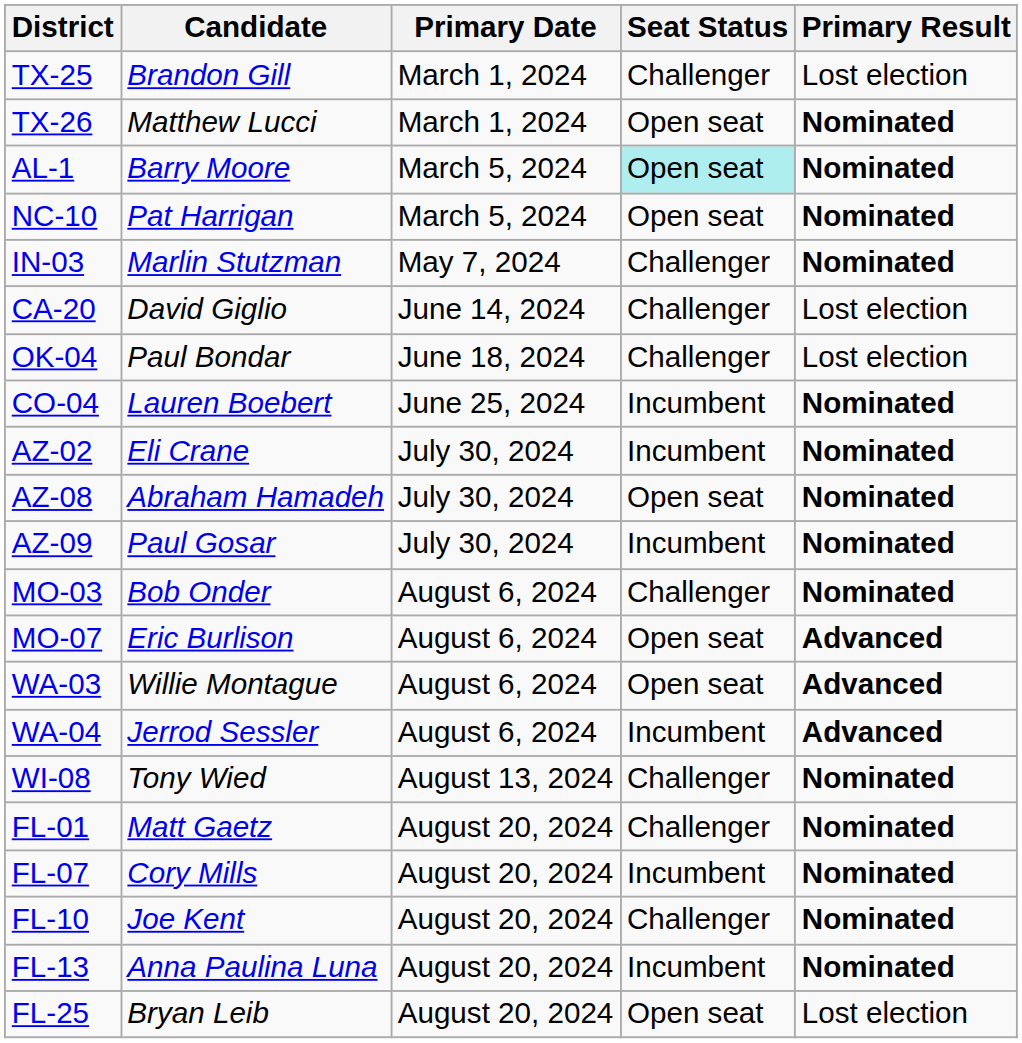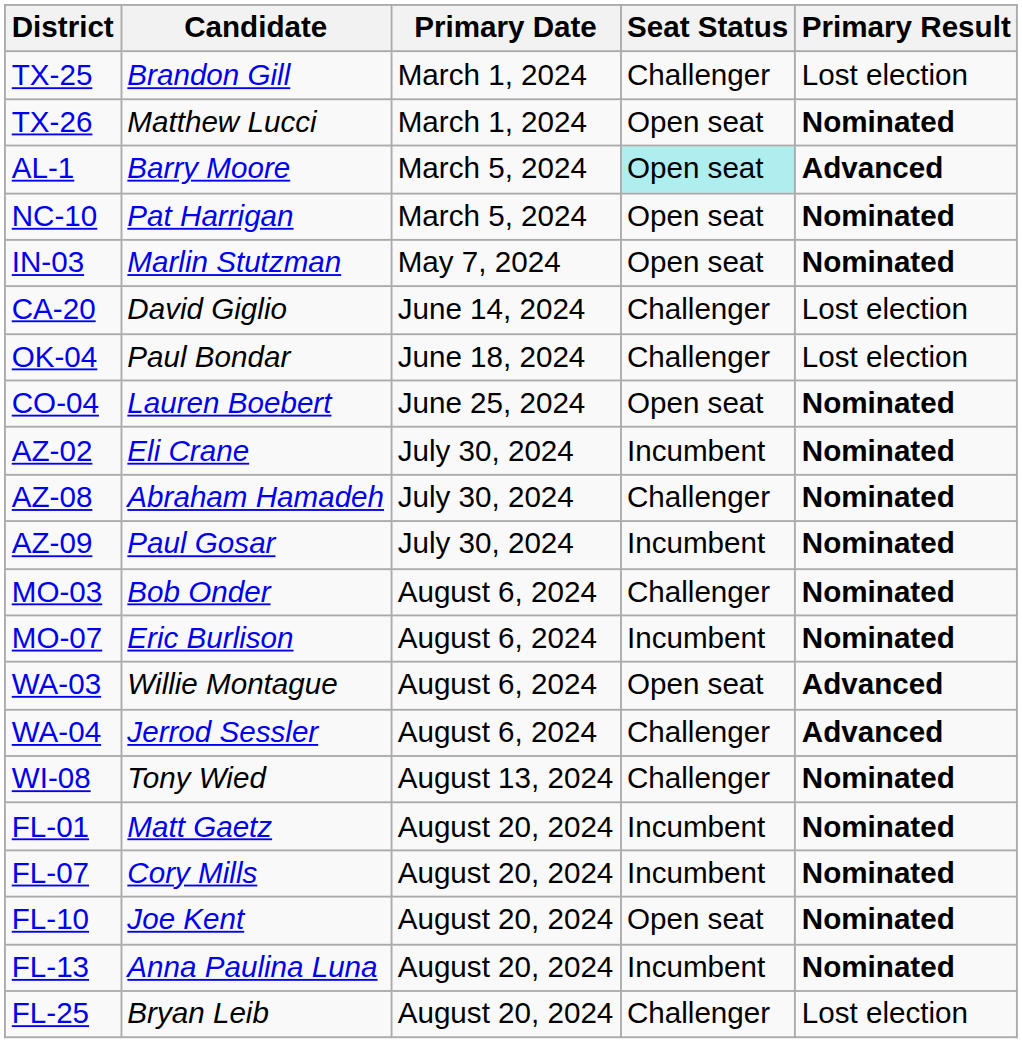 <table class="wikitable sortable">
 <tr>
 <th bgcolor="teal">District</th>
 <th bgcolor="teal">Candidate</th>
 <th bgcolor="teal">Primary Date</th>
 <th>Seat Status</th>
 <th>Primary Result</th>
 </tr>
 <tr>
 <td> <a href='#'>TX-25</a></td>
 <td><em><a href='#'>Brandon Gill</a></em></td>
 <td>March 1, 2024</td>
 <td>Challenger</td>
 <td> Lost election</td>
 </tr>
 <tr>
 <td> <a href='#'>TX-26</a></td>
 <td><em>Matthew Lucci</em></td>
 <td>March 1, 2024</td>
 <td>Open seat</td>
 <td> <strong>Nominated</strong></td>
 </tr>
 <tr>
 <td> <a href='#'>AL-1</a></td>
 <td><em><a href='#'>Barry Moore</a></em></td>
 <td>March 5, 2024</td>
 <td style="background: paleturquoise;">Open seat</td>
-<td> <strong>Nominated</strong></td>
+<td> <strong>Advanced</strong></td>
 </tr>
 <tr>
 <td> <a href='#'>NC-10</a></td>
 <td><em><a href='#'>Pat Harrigan</a></em></td>
 <td>March 5, 2024</td>
 <td>Open seat</td>
 <td> <strong>Nominated</strong></td>
 </tr>
 <tr>
 <td> <a href='#'>IN-03</a></td>
 <td><em><a href='#'>Marlin Stutzman</a></em></td>
 <td>May 7, 2024</td>
-<td>Challenger</td>
+<td>Open seat</td>
 <td> <strong>Nominated</strong></td>
 </tr>
 <tr>
 <td> <a href='#'>CA-20</a></td>
 <td><em>David Giglio</em></td>
 <td>June 14, 2024</td>
 <td>Challenger</td>
 <td> Lost election</td>
 </tr>
 <tr>
 <td> <a href='#'>OK-04</a></td>
 <td><em>Paul Bondar</em></td>
 <td>June 18, 2024</td>
 <td>Challenger</td>
 <td> Lost election</td>
 </tr>
 <tr>
 <td> <a href='#'>CO-04</a></td>
 <td><em><a href='#'>Lauren Boebert</a></em></td>
 <td>June 25, 2024</td>
-<td>Incumbent</td>
+<td>Open seat</td>
 <td> <strong>Nominated</strong></td>
 </tr>
 <tr>
 <td> <a href='#'>AZ-02</a></td>
 <td><em><a href='#'>Eli Crane</a></em></td>
 <td>July 30, 2024</td>
 <td>Incumbent</td>
 <td> <strong>Nominated</strong></td>
 </tr>
 <tr>
 <td> <a href='#'>AZ-08</a></td>
 <td><em><a href='#'>Abraham Hamadeh</a></em></td>
 <td>July 30, 2024</td>
-<td>Open seat</td>
+<td>Challenger</td>
 <td> <strong>Nominated</strong></td>
 </tr>
 <tr>
 <td> <a href='#'>AZ-09</a></td>
 <td><em><a href='#'>Paul Gosar</a></em></td>
 <td>July 30, 2024</td>
 <td>Incumbent</td>
 <td> <strong>Nominated</strong></td>
 </tr>
 <tr>
 <td> <a href='#'>MO-03</a></td>
 <td><em><a href='#'>Bob Onder</a></em></td>
 <td>August 6, 2024</td>
 <td>Challenger</td>
 <td> <strong>Nominated</strong></td>
 </tr>
 <tr>
 <td> <a href='#'>MO-07</a></td>
 <td><em><a href='#'>Eric Burlison</a></em></td>
 <td>August 6, 2024</td>
-<td>Open seat</td>
-<td> <strong>Advanced</strong></td>
+<td>Incumbent</td>
+<td> <strong>Nominated</strong></td>
 </tr>
 <tr>
 <td> <a href='#'>WA-03</a></td>
 <td><em>Willie Montague</em></td>
 <td>August 6, 2024</td>
 <td>Open seat</td>
 <td> <strong>Advanced</strong></td>
 </tr>
 <tr>
 <td> <a href='#'>WA-04</a></td>
 <td><em><a href='#'>Jerrod Sessler</a></em></td>
 <td>August 6, 2024</td>
-<td>Incumbent</td>
+<td>Challenger</td>
 <td> <strong>Advanced</strong></td>
 </tr>
 <tr>
 <td> <a href='#'>WI-08</a></td>
 <td><em>Tony Wied</em></td>
 <td>August 13, 2024</td>
 <td>Challenger</td>
 <td> <strong>Nominated</strong></td>
 </tr>
 <tr>
 <td> <a href='#'>FL-01</a></td>
 <td><em><a href='#'>Matt Gaetz</a></em></td>
 <td>August 20, 2024</td>
-<td>Challenger</td>
+<td>Incumbent</td>
 <td> <strong>Nominated</strong></td>
 </tr>
 <tr>
 <td> <a href='#'>FL-07</a></td>
 <td><em><a href='#'>Cory Mills</a></em></td>
 <td>August 20, 2024</td>
 <td>Incumbent</td>
 <td> <strong>Nominated</strong></td>
 </tr>
 <tr>
 <td> <a href='#'>FL-10</a></td>
 <td><em><a href='#'>Joe Kent</a></em></td>
 <td>August 20, 2024</td>
-<td>Challenger</td>
+<td>Open seat</td>
 <td> <strong>Nominated</strong></td>
 </tr>
 <tr>
 <td> <a href='#'>FL-13</a></td>
 <td><em><a href='#'>Anna Paulina Luna</a></em></td>
 <td>August 20, 2024</td>
 <td>Incumbent</td>
 <td> <strong>Nominated</strong></td>
 </tr>
 <tr>
 <td> <a href='#'>FL-25</a></td>
 <td><em>Bryan Leib</em></td>
 <td>August 20, 2024</td>
-<td>Open seat</td>
+<td>Challenger</td>
 <td> Lost election</td>
 </tr>
 </table>
